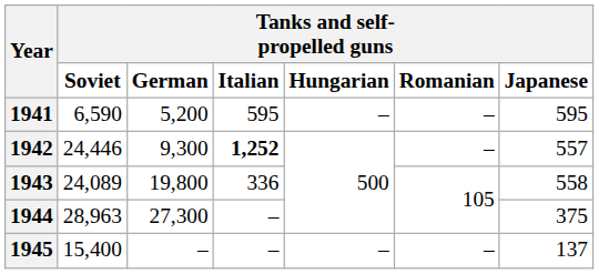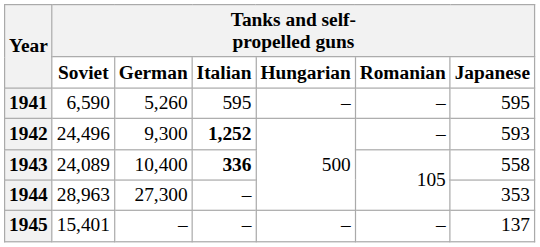 <table class="wikitable">
 <tr>
 <th rowspan="2">Year</th>
 <th colspan="6">Tanks and self-<br>propelled guns</th>
 </tr>
 <tr>
 <th style="background:#fff;">Soviet</th>
 <th style="background:#fff;">German</th>
 <th style="background:#fff;">Italian</th>
 <th style="background:#fff;">Hungarian</th>
 <th style="background:#fff;">Romanian</th>
 <th style="background:#fff;">Japanese</th>
 </tr>
 <tr>
 <th>1941</th>
 <td style="text-align:right; background:#fff;">6,590</td>
-<td style="text-align:right; background:#fff;"> 5,200</td>
+<td style="text-align:right; background:#fff;"> 5,260</td>
 <td style="text-align:right; background:#fff;">595</td>
 <td style="text-align:right; background:#fff;">–</td>
 <td style="text-align:right; background:#fff;">–</td>
 <td style="text-align:right; background:#fff;">595</td>
 </tr>
 <tr>
 <th>1942</th>
-<td style="text-align:right; background:#fff;">24,446</td>
+<td style="text-align:right; background:#fff;">24,496</td>
 <td style="text-align:right; background:#fff;">9,300</td>
 <td style="text-align:right; background:#fff;"><strong>1,252</strong></td>
 <td style="text-align:right; background:#fff;" rowspan="3">500</td>
 <td style="text-align:right; background:#fff;">–</td>
-<td style="text-align:right; background:#fff;">557</td>
+<td style="text-align:right; background:#fff;">593</td>
 </tr>
 <tr>
 <th>1943</th>
 <td style="text-align:right; background:#fff;">24,089</td>
-<td style="text-align:right; background:#fff;">19,800</td>
-<td style="text-align:right; background:#fff;">336</td>
+<td style="text-align:right; background:#fff;">10,400</td>
+<td style="text-align:right; background:#fff;"><strong>336</strong></td>
 <td style="text-align:right; background:#fff;" rowspan="2">105</td>
 <td style="text-align:right; background:#fff;">558</td>
 </tr>
 <tr>
 <th>1944</th>
 <td style="text-align:right; background:#fff;">28,963</td>
 <td style="text-align:right; background:#fff;">27,300</td>
 <td style="text-align:right; background:#fff;">–</td>
-<td style="text-align:right; background:#fff;">375</td>
+<td style="text-align:right; background:#fff;">353</td>
 </tr>
 <tr>
 <th>1945</th>
-<td style="text-align:right; background:#fff;">15,400</td>
+<td style="text-align:right; background:#fff;">15,401</td>
 <td style="text-align:right; background:#fff;">–</td>
 <td style="text-align:right; background:#fff;">–</td>
 <td style="text-align:right; background:#fff;">–</td>
 <td style="text-align:right; background:#fff;">–</td>
 <td style="text-align:right; background:#fff;">137</td>
 </tr>
 </table>
